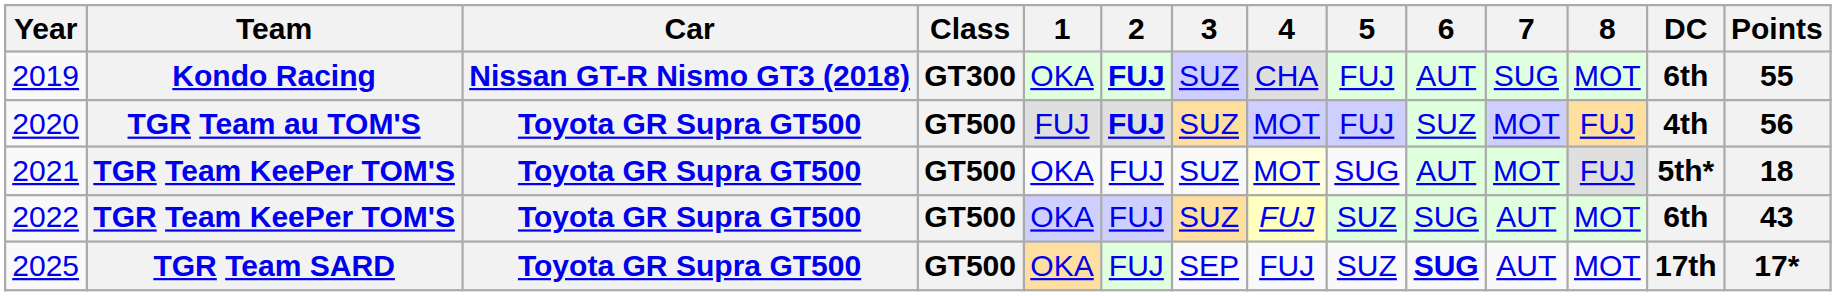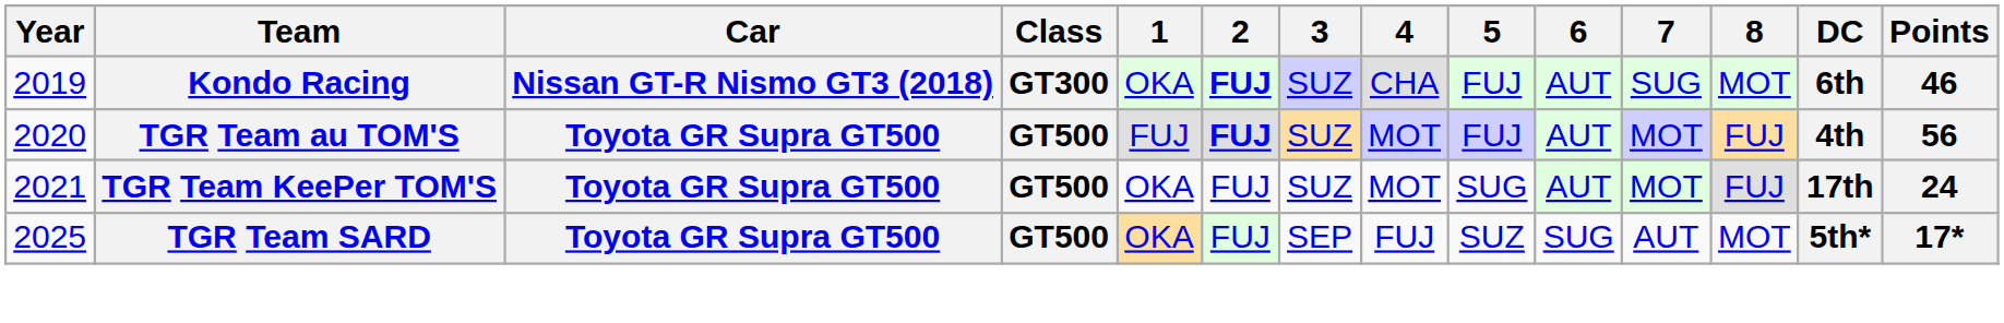 <table class="wikitable" style="text-align:center; font-size:85%">
 <tr>
 <th>Year</th>
 <th>Team</th>
 <th>Car</th>
 <th>Class</th>
 <th>1</th>
 <th>2</th>
 <th>3</th>
 <th>4</th>
 <th>5</th>
 <th>6</th>
 <th>7</th>
 <th>8</th>
 <th>DC</th>
 <th>Points</th>
 </tr>
 <tr>
 <td><a href='#'>2019</a></td>
 <th nowrap><a href='#'>Kondo Racing</a></th>
 <th nowrap><a href='#'>Nissan GT-R Nismo GT3 (2018)</a></th>
 <th>GT300</th>
 <td style="background:#DFFFDF;"><a href='#'>OKA</a><br></td>
 <td style="background:#DFFFDF;"><strong><a href='#'>FUJ</a></strong><br></td>
 <td style="background:#CFCFFF;"><a href='#'>SUZ</a><br></td>
 <td style="background:#DFDFDF;"><a href='#'>CHA</a><br></td>
 <td style="background:#DFFFDF;"><a href='#'>FUJ</a><br></td>
 <td style="background:#DFFFDF;"><a href='#'>AUT</a><br></td>
 <td style="background:#DFFFDF;"><a href='#'>SUG</a><br></td>
 <td style="background:#DFFFDF;"><a href='#'>MOT</a><br></td>
 <th>6th</th>
-<th>55</th>
+<th>46</th>
 </tr>
 <tr>
 <td><a href='#'>2020</a></td>
 <th nowrap><a href='#'>TGR</a> <a href='#'>Team au TOM'S</a></th>
 <th nowrap><a href='#'>Toyota GR Supra GT500</a></th>
 <th>GT500</th>
 <td style="background:#DFDFDF;"><a href='#'>FUJ</a><br></td>
 <td style="background:#DFDFDF;"><strong><a href='#'>FUJ</a><br></strong></td>
 <td style="background:#FFDF9F;"><a href='#'>SUZ</a><br></td>
 <td style="background:#CFCFFF;"><a href='#'>MOT</a><br></td>
 <td style="background:#CFCFFF;"><a href='#'>FUJ</a><br></td>
-<td style="background:#DFFFDF;"><a href='#'>SUZ</a><br></td>
+<td style="background:#DFFFDF;"><a href='#'>AUT</a><br></td>
 <td style="background:#CFCFFF;"><a href='#'>MOT</a><br></td>
 <td style="background:#FFDF9F;"><a href='#'>FUJ</a><br></td>
 <th>4th</th>
 <th>56</th>
 </tr>
 <tr>
 <td><a href='#'>2021</a></td>
 <th nowrap><a href='#'>TGR</a> <a href='#'>Team KeePer TOM'S</a></th>
 <th nowrap><a href='#'>Toyota GR Supra GT500</a></th>
 <th>GT500</th>
 <td><a href='#'>OKA</a></td>
 <td><a href='#'>FUJ</a></td>
 <td><a href='#'>SUZ</a></td>
-<td style="background: lightyellow;"><a href='#'>MOT</a></td>
+<td><a href='#'>MOT</a></td>
 <td><a href='#'>SUG</a></td>
 <td style="background:#DFFFDF;"><a href='#'>AUT</a><br></td>
 <td style="background:#DFFFDF;"><a href='#'>MOT</a><br></td>
 <td style="background:#DFDFDF;"><a href='#'>FUJ</a><br></td>
-<th>5th*</th>
-<th>18</th>
-</tr>
-<tr>
-<td><a href='#'>2022</a></td>
-<th nowrap><a href='#'>TGR</a> <a href='#'>Team KeePer TOM'S</a></th>
-<th nowrap><a href='#'>Toyota GR Supra GT500</a></th>
-<th>GT500</th>
-<td style="background:#CFCFFF;"><a href='#'>OKA</a><br></td>
-<td style="background:#CFCFFF;"><a href='#'>FUJ</a><br></td>
-<td style="background:#FFDF9F;"><a href='#'>SUZ</a><br></td>
-<td style="background:#FFFFBF;"><em><a href='#'>FUJ</a></em><br></td>
-<td style="background:#DFFFDF;"><a href='#'>SUZ</a><br></td>
-<td style="background:#DFFFDF;"><a href='#'>SUG</a><br></td>
-<td style="background:#DFFFDF;"><a href='#'>AUT</a><br></td>
-<td style="background:#DFFFDF;"><a href='#'>MOT</a><br></td>
-<th>6th</th>
-<th>43</th>
+<th>17th</th>
+<th>24</th>
 </tr>
 <tr>
 <td><a href='#'>2025</a></td>
 <th><a href='#'>TGR</a> <a href='#'>Team SARD</a></th>
 <th><a href='#'>Toyota GR Supra GT500</a></th>
 <th>GT500</th>
 <td style="background:#FFDF9F;"><a href='#'>OKA</a><br></td>
 <td style="background:#DFFFDF;"><a href='#'>FUJ</a><br></td>
 <td style="background:#;"><a href='#'>SEP</a><br></td>
 <td style="background:#;"><a href='#'>FUJ</a><br></td>
 <td style="background:#;"><a href='#'>SUZ</a><br></td>
-<td style="background:#;"><strong><a href='#'>SUG</a><br></strong></td>
+<td style="background:#;"><a href='#'>SUG</a><br></td>
 <td style="background:#;"><a href='#'>AUT</a><br></td>
 <td style="background:#;"><a href='#'>MOT</a><br></td>
-<th>17th</th>
+<th>5th*</th>
 <th>17*</th>
 </tr>
 </table>
